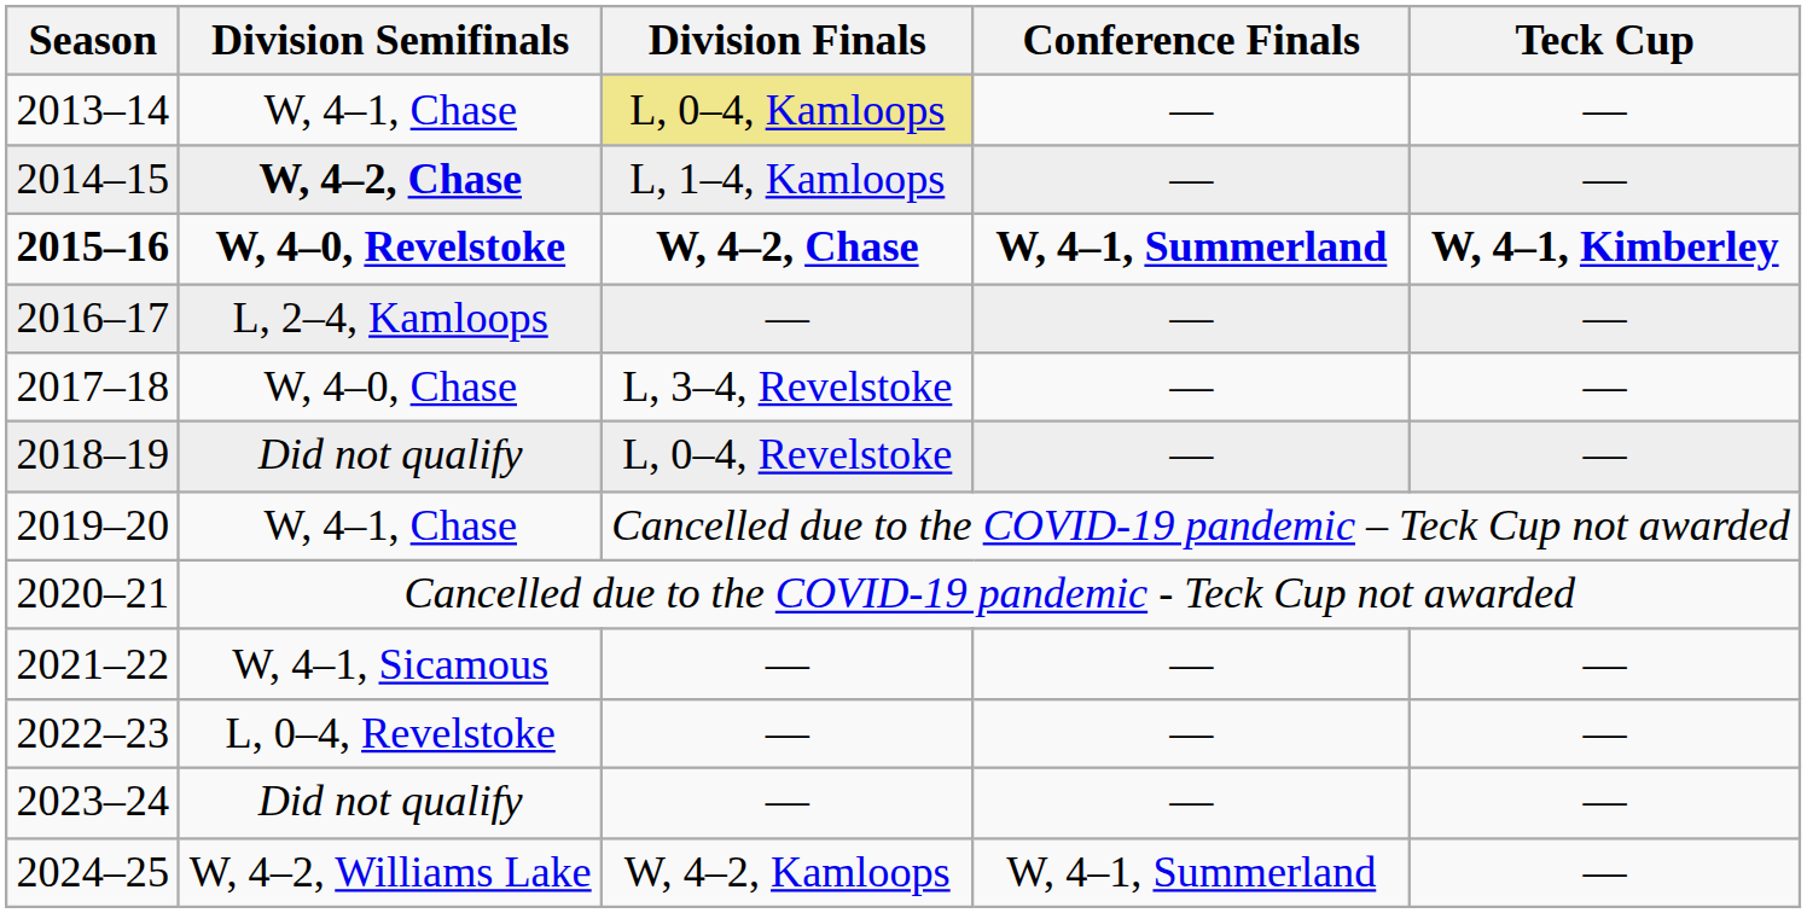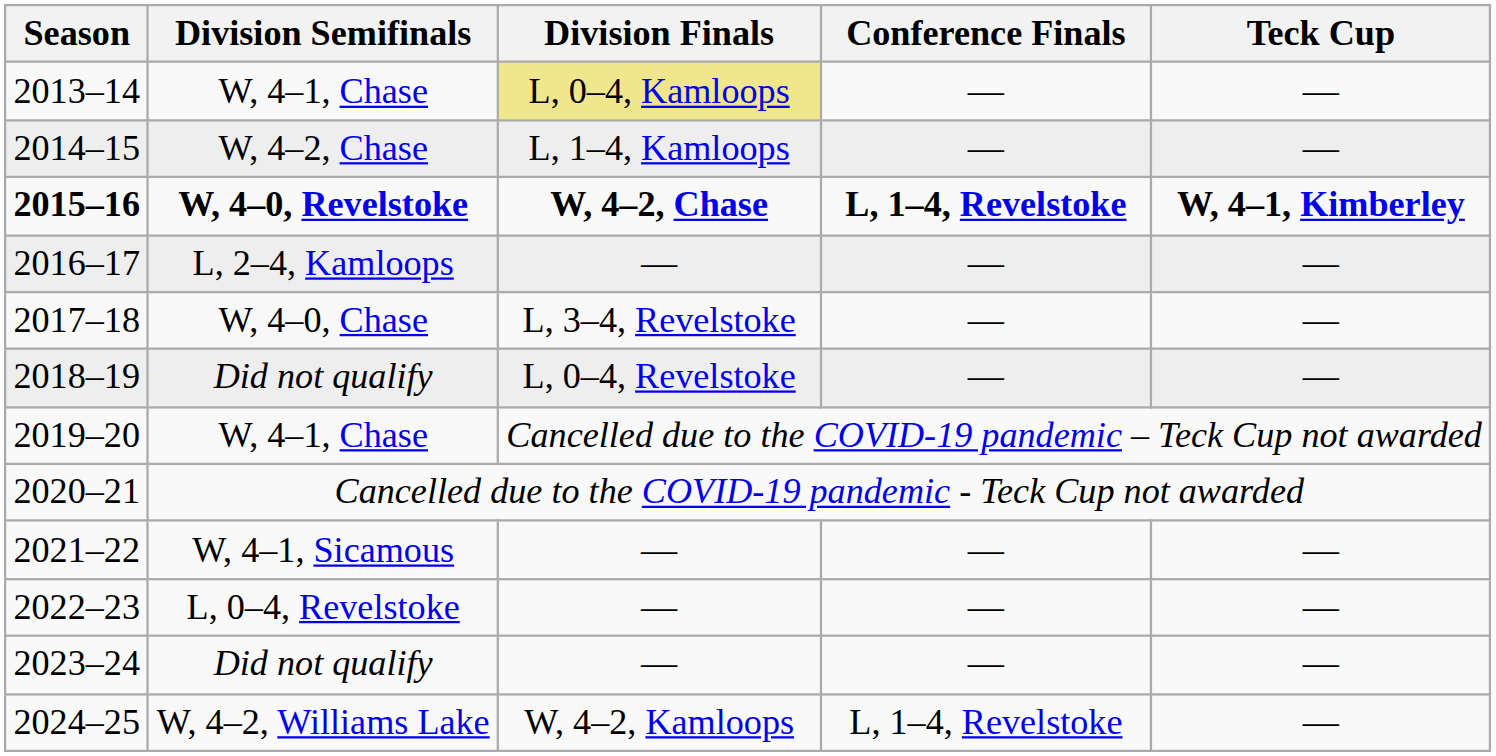 <table class="wikitable" style="text-align:center">
 <tr>
 <th>Season</th>
 <th>Division Semifinals</th>
 <th>Division Finals</th>
 <th>Conference Finals</th>
 <th>Teck Cup</th>
 </tr>
 <tr>
 <td>2013–14</td>
 <td>W, 4–1, <a href='#'>Chase</a></td>
 <td style="background: khaki;">L, 0–4, <a href='#'>Kamloops</a></td>
 <td>—</td>
 <td>—</td>
 </tr>
 <tr style="background:#eee;">
 <td>2014–15</td>
-<td><strong>W, 4–2, <a href='#'>Chase</a></strong></td>
+<td>W, 4–2, <a href='#'>Chase</a></td>
 <td>L, 1–4, <a href='#'>Kamloops</a></td>
 <td>—</td>
 <td>—</td>
 </tr>
 <tr style="font-weight:bold">
 <td>2015–16</td>
 <td>W, 4–0, <a href='#'>Revelstoke</a></td>
 <td>W, 4–2, <a href='#'>Chase</a></td>
-<td>W, 4–1, <a href='#'>Summerland</a></td>
+<td>L, 1–4, <a href='#'>Revelstoke</a></td>
 <td>W, 4–1, <a href='#'>Kimberley</a></td>
 </tr>
 <tr style="background:#eee;">
 <td>2016–17</td>
 <td>L, 2–4, <a href='#'>Kamloops</a></td>
 <td>—</td>
 <td>—</td>
 <td>—</td>
 </tr>
 <tr>
 <td>2017–18</td>
 <td>W, 4–0, <a href='#'>Chase</a></td>
 <td>L, 3–4, <a href='#'>Revelstoke</a></td>
 <td>—</td>
 <td>—</td>
 </tr>
 <tr style="background:#eee;">
 <td>2018–19</td>
 <td><em>Did not qualify</em></td>
 <td>L, 0–4, <a href='#'>Revelstoke</a></td>
 <td>—</td>
 <td>—</td>
 </tr>
 <tr>
 <td>2019–20</td>
 <td>W, 4–1, <a href='#'>Chase</a></td>
 <td colspan="3"><em>Cancelled due to the <a href='#'>COVID-19 pandemic</a> – Teck Cup not awarded</em></td>
 </tr>
 <tr>
 <td>2020–21</td>
 <td colspan="4"><em>Cancelled due to the <a href='#'>COVID-19 pandemic</a> - Teck Cup not awarded</em></td>
 </tr>
 <tr>
 <td>2021–22</td>
 <td>W, 4–1, <a href='#'>Sicamous</a></td>
 <td>—</td>
 <td>—</td>
 <td>—</td>
 </tr>
 <tr>
 <td>2022–23</td>
 <td>L, 0–4, <a href='#'>Revelstoke</a></td>
 <td>—</td>
 <td>—</td>
 <td>—</td>
 </tr>
 <tr>
 <td>2023–24</td>
 <td><em>Did not qualify</em></td>
 <td>—</td>
 <td>—</td>
 <td>—</td>
 </tr>
 <tr>
 <td>2024–25</td>
 <td>W, 4–2, <a href='#'>Williams Lake</a></td>
 <td>W, 4–2, <a href='#'>Kamloops</a></td>
-<td>W, 4–1, <a href='#'>Summerland</a></td>
+<td>L, 1–4, <a href='#'>Revelstoke</a></td>
 <td>—</td>
 </tr>
 </table>
